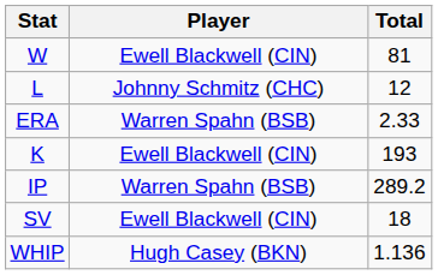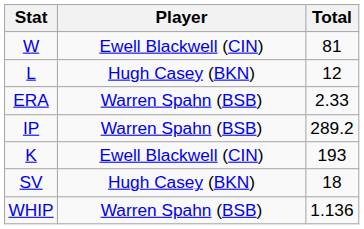 <table class="wikitable" style="text-align:center;">
 <tr>
 <th style="width:15%;">Stat</th>
 <th>Player</th>
 <th style="width:15%;">Total</th>
 </tr>
 <tr>
 <td><a href='#'>W</a></td>
 <td><a href='#'>Ewell Blackwell</a> (<a href='#'>CIN</a>)</td>
 <td>81</td>
 </tr>
 <tr>
 <td><a href='#'>L</a></td>
-<td><a href='#'>Johnny Schmitz</a> (<a href='#'>CHC</a>)</td>
+<td><a href='#'>Hugh Casey</a> (<a href='#'>BKN</a>)</td>
 <td>12</td>
 </tr>
 <tr>
 <td><a href='#'>ERA</a></td>
 <td><a href='#'>Warren Spahn</a> (<a href='#'>BSB</a>)</td>
 <td>2.33</td>
 </tr>
 <tr>
+<td><a href='#'>IP</a></td>
+<td><a href='#'>Warren Spahn</a> (<a href='#'>BSB</a>)</td>
+<td>289.2</td>
+</tr>
+<tr>
 <td><a href='#'>K</a></td>
 <td><a href='#'>Ewell Blackwell</a> (<a href='#'>CIN</a>)</td>
 <td>193</td>
 </tr>
 <tr>
-<td><a href='#'>IP</a></td>
-<td><a href='#'>Warren Spahn</a> (<a href='#'>BSB</a>)</td>
-<td>289.2</td>
-</tr>
-<tr>
 <td><a href='#'>SV</a></td>
-<td><a href='#'>Ewell Blackwell</a> (<a href='#'>CIN</a>)</td>
+<td><a href='#'>Hugh Casey</a> (<a href='#'>BKN</a>)</td>
 <td>18</td>
 </tr>
 <tr>
 <td><a href='#'>WHIP</a></td>
-<td><a href='#'>Hugh Casey</a> (<a href='#'>BKN</a>)</td>
+<td><a href='#'>Warren Spahn</a> (<a href='#'>BSB</a>)</td>
 <td>1.136</td>
 </tr>
 </table>
